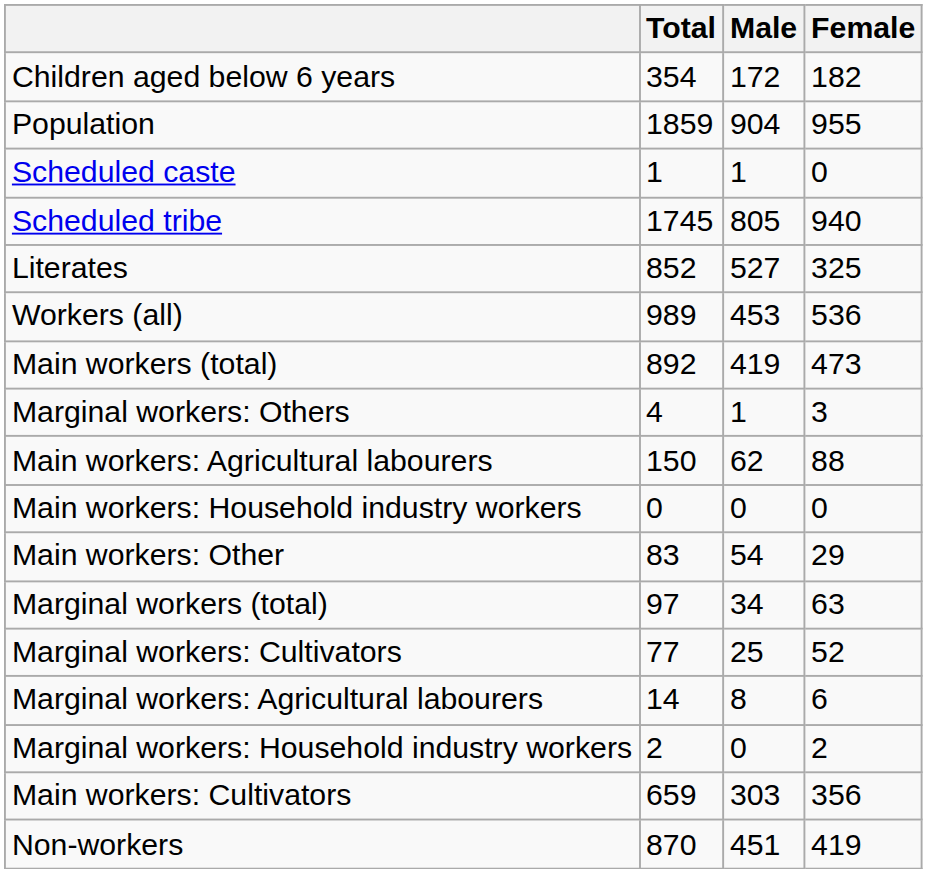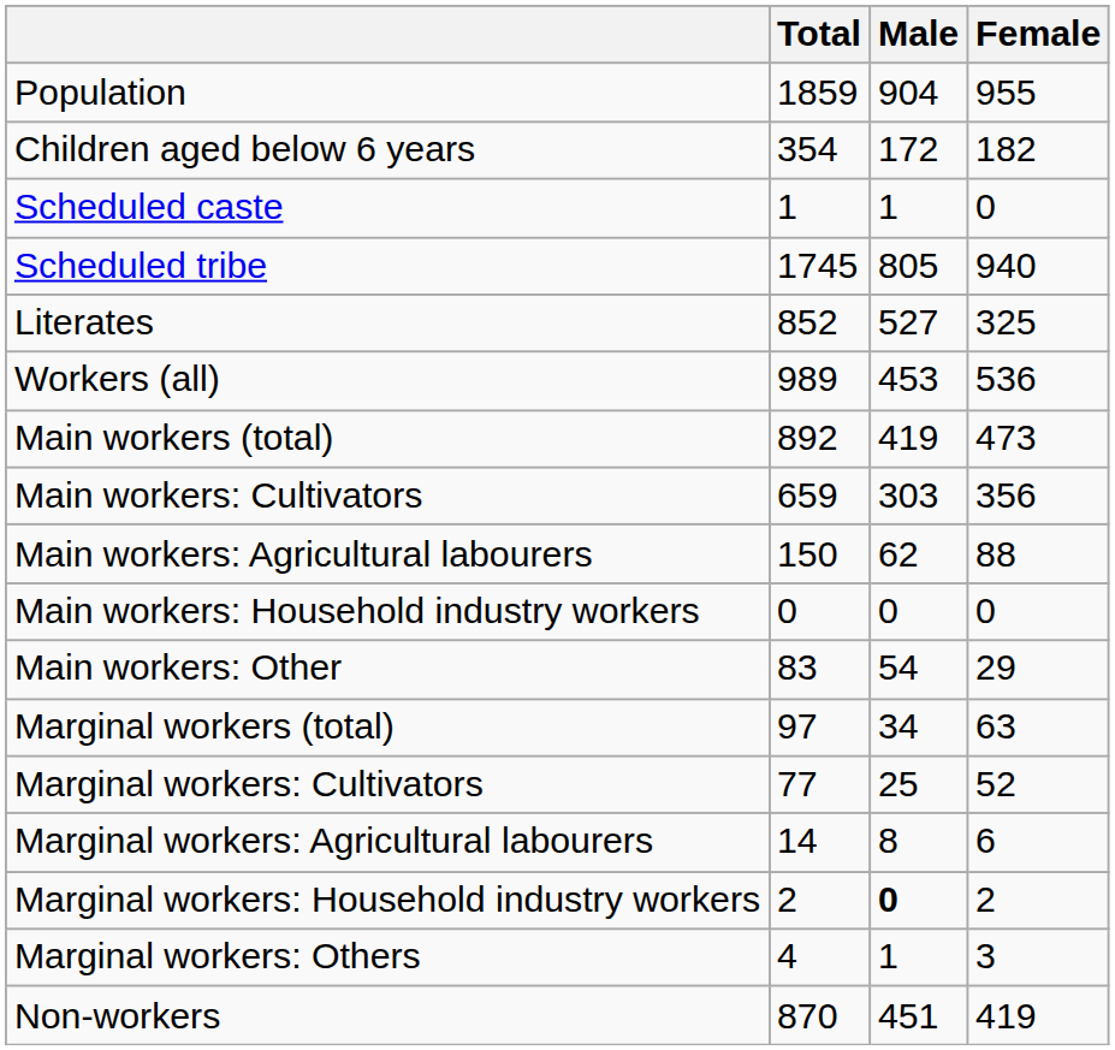 <table class="wikitable sortable">
 <tr>
 <th></th>
 <th>Total</th>
 <th>Male</th>
 <th>Female</th>
 </tr>
 <tr>
+<td>Population</td>
+<td>1859</td>
+<td>904</td>
+<td>955</td>
+</tr>
+<tr>
 <td>Children aged below 6 years</td>
 <td>354</td>
 <td>172</td>
 <td>182</td>
-</tr>
-<tr>
-<td>Population</td>
-<td>1859</td>
-<td>904</td>
-<td>955</td>
 </tr>
 <tr>
 <td><a href='#'>Scheduled caste</a></td>
 <td>1</td>
 <td>1</td>
 <td>0</td>
 </tr>
 <tr>
 <td><a href='#'>Scheduled tribe</a></td>
 <td>1745</td>
 <td>805</td>
 <td>940</td>
 </tr>
 <tr>
 <td>Literates</td>
 <td>852</td>
 <td>527</td>
 <td>325</td>
 </tr>
 <tr>
 <td>Workers (all)</td>
 <td>989</td>
 <td>453</td>
 <td>536</td>
 </tr>
 <tr>
 <td>Main workers (total)</td>
 <td>892</td>
 <td>419</td>
 <td>473</td>
 </tr>
 <tr>
-<td>Marginal workers: Others</td>
-<td>4</td>
-<td>1</td>
-<td>3</td>
+<td>Main workers: Cultivators</td>
+<td>659</td>
+<td>303</td>
+<td>356</td>
 </tr>
 <tr>
 <td>Main workers: Agricultural labourers</td>
 <td>150</td>
 <td>62</td>
 <td>88</td>
 </tr>
 <tr>
 <td>Main workers: Household industry workers</td>
 <td>0</td>
 <td>0</td>
 <td>0</td>
 </tr>
 <tr>
 <td>Main workers: Other</td>
 <td>83</td>
 <td>54</td>
 <td>29</td>
 </tr>
 <tr>
 <td>Marginal workers (total)</td>
 <td>97</td>
 <td>34</td>
 <td>63</td>
 </tr>
 <tr>
 <td>Marginal workers: Cultivators</td>
 <td>77</td>
 <td>25</td>
 <td>52</td>
 </tr>
 <tr>
 <td>Marginal workers: Agricultural labourers</td>
 <td>14</td>
 <td>8</td>
 <td>6</td>
 </tr>
 <tr>
 <td>Marginal workers: Household industry workers</td>
 <td>2</td>
-<td>0</td>
+<td><strong>0</strong></td>
 <td>2</td>
 </tr>
 <tr>
-<td>Main workers: Cultivators</td>
-<td>659</td>
-<td>303</td>
-<td>356</td>
+<td>Marginal workers: Others</td>
+<td>4</td>
+<td>1</td>
+<td>3</td>
 </tr>
 <tr>
 <td>Non-workers</td>
 <td>870</td>
 <td>451</td>
 <td>419</td>
 </tr>
 </table>
